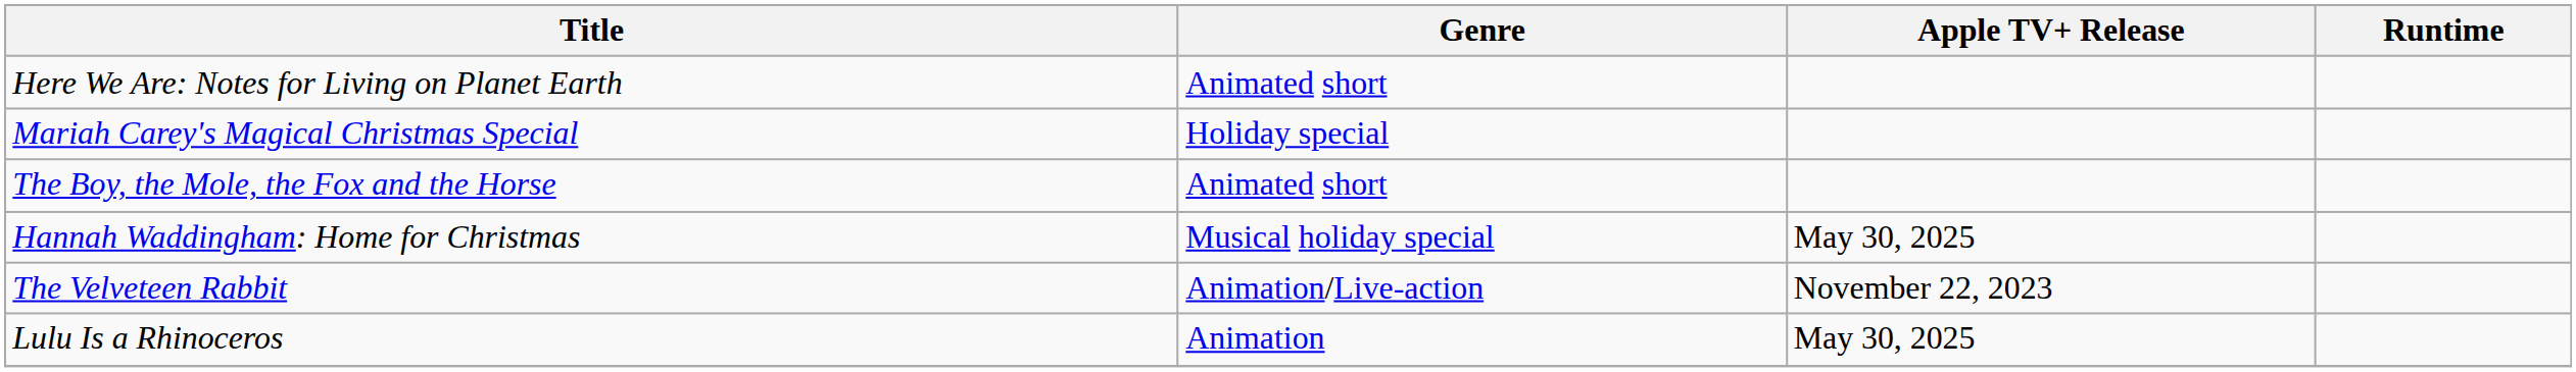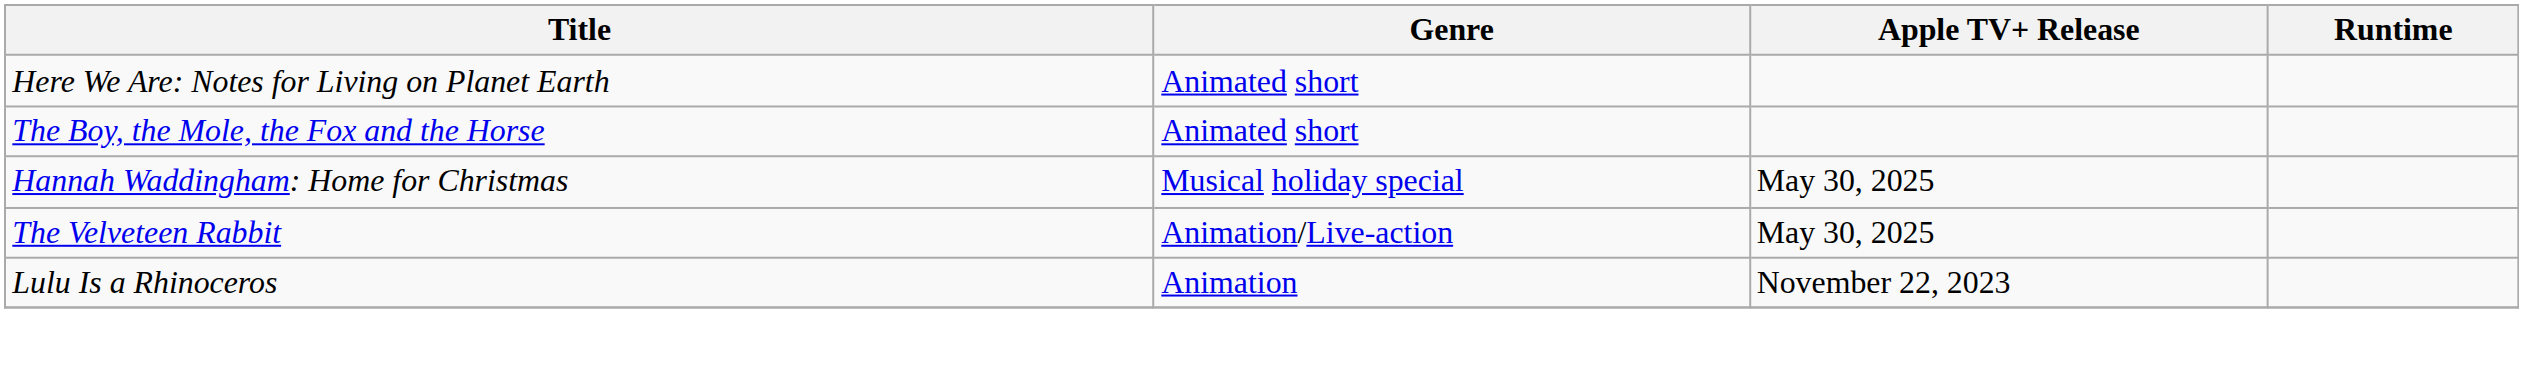 <table class="wikitable sortable" style="width:100%">
 <tr>
 <th>Title</th>
 <th>Genre</th>
 <th>Apple TV+ Release</th>
 <th>Runtime</th>
 </tr>
 <tr>
 <td><em>Here We Are: Notes for Living on Planet Earth</em></td>
 <td><a href='#'>Animated</a> <a href='#'>short</a></td>
-<td></td>
-<td></td>
-</tr>
-<tr>
-<td><em><a href='#'>Mariah Carey's Magical Christmas Special</a></em></td>
-<td><a href='#'>Holiday special</a></td>
 <td></td>
 <td></td>
 </tr>
 <tr>
 <td><em><a href='#'>The Boy, the Mole, the Fox and the Horse</a></em></td>
 <td><a href='#'>Animated</a> <a href='#'>short</a></td>
 <td></td>
 <td></td>
 </tr>
 <tr>
 <td><em><a href='#'>Hannah Waddingham</a>: Home for Christmas</em></td>
 <td><a href='#'>Musical</a> <a href='#'>holiday special</a></td>
 <td>May 30, 2025</td>
 <td></td>
 </tr>
 <tr>
 <td><em><a href='#'>The Velveteen Rabbit</a></em></td>
 <td><a href='#'>Animation</a>/<a href='#'>Live-action</a></td>
-<td>November 22, 2023</td>
+<td>May 30, 2025</td>
 <td></td>
 </tr>
 <tr>
 <td><em>Lulu Is a Rhinoceros</em></td>
 <td><a href='#'>Animation</a></td>
-<td>May 30, 2025</td>
+<td>November 22, 2023</td>
 <td></td>
 </tr>
 <tr>
 </tr>
 </table>
